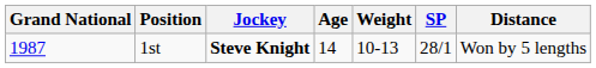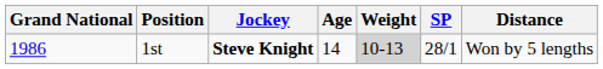 <table class="wikitable sortable">
 <tr>
 <th>Grand National</th>
 <th>Position</th>
 <th><a href='#'>Jockey</a></th>
 <th>Age</th>
 <th>Weight</th>
 <th><a href='#'>SP</a></th>
 <th>Distance</th>
 </tr>
 <tr>
-<td><a href='#'>1987</a></td>
+<td><a href='#'>1986</a></td>
 <td>1st</td>
 <td><strong>Steve Knight</strong></td>
 <td>14</td>
-<td>10-13</td>
+<td style="background: lightgrey;">10-13</td>
 <td>28/1</td>
 <td>Won by 5 lengths</td>
 </tr>
 </table>
